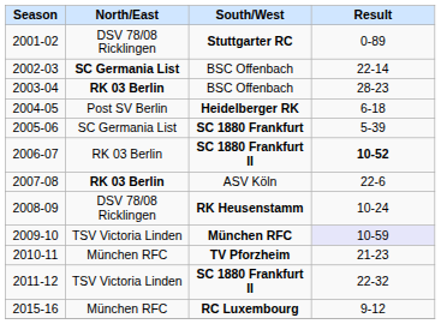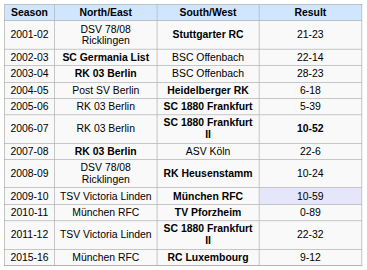 <table class="wikitable">
 <tr align="center" bgcolor="#D0E6FF">
 <td width="70"><strong>Season</strong></td>
 <td width="150"><strong>North/East</strong></td>
 <td width="150"><strong>South/West</strong></td>
 <td width="150"><strong>Result</strong></td>
 </tr>
 <tr align="center">
 <td>2001-02</td>
 <td>DSV 78/08 Ricklingen</td>
 <td><strong>Stuttgarter RC</strong></td>
-<td>0-89</td>
+<td>21-23</td>
 </tr>
 <tr align="center">
 <td>2002-03</td>
 <td><strong>SC Germania List</strong></td>
 <td>BSC Offenbach</td>
 <td>22-14</td>
 </tr>
 <tr align="center">
 <td>2003-04</td>
 <td><strong>RK 03 Berlin</strong></td>
 <td>BSC Offenbach</td>
 <td>28-23</td>
 </tr>
 <tr align="center">
 <td>2004-05</td>
 <td>Post SV Berlin</td>
 <td><strong>Heidelberger RK</strong></td>
 <td>6-18</td>
 </tr>
 <tr align="center">
 <td>2005-06</td>
-<td>SC Germania List</td>
+<td>RK 03 Berlin</td>
 <td><strong>SC 1880 Frankfurt</strong></td>
 <td>5-39</td>
 </tr>
 <tr align="center">
 <td>2006-07</td>
 <td>RK 03 Berlin</td>
 <td><strong>SC 1880 Frankfurt II</strong></td>
 <td><strong>10-52</strong></td>
 </tr>
 <tr align="center">
 <td>2007-08</td>
 <td><strong>RK 03 Berlin</strong></td>
 <td>ASV Köln</td>
 <td>22-6</td>
 </tr>
 <tr align="center">
 <td>2008-09</td>
 <td>DSV 78/08 Ricklingen</td>
 <td><strong>RK Heusenstamm</strong></td>
 <td>10-24</td>
 </tr>
 <tr align="center">
 <td>2009-10</td>
 <td>TSV Victoria Linden</td>
 <td><strong>München RFC</strong></td>
 <td style="background: lavender;">10-59</td>
 </tr>
 <tr align="center">
 <td>2010-11</td>
 <td>München RFC</td>
 <td><strong>TV Pforzheim</strong></td>
-<td>21-23</td>
+<td>0-89</td>
 </tr>
 <tr align="center">
 <td>2011-12</td>
 <td>TSV Victoria Linden</td>
 <td><strong>SC 1880 Frankfurt II</strong></td>
 <td>22-32</td>
 </tr>
 <tr align="center">
 <td>2015-16</td>
 <td>München RFC</td>
 <td><strong>RC Luxembourg</strong></td>
 <td>9-12</td>
 </tr>
 <tr align="center">
 </tr>
 </table>
